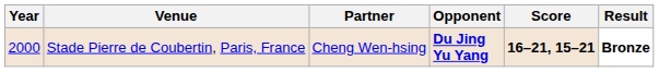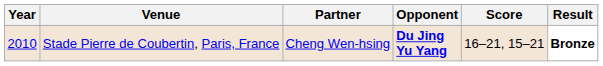 <table class="sortable wikitable" style="font-size:90%;">
 <tr>
 <th>Year</th>
 <th>Venue</th>
 <th>Partner</th>
 <th>Opponent</th>
 <th>Score</th>
 <th>Result</th>
 </tr>
 <tr style="background:#F3E6D7">
-<td align="center"><a href='#'>2000</a></td>
+<td align="center"><a href='#'>2010</a></td>
 <td align="left"><a href='#'>Stade Pierre de Coubertin</a>, <a href='#'>Paris, France</a></td>
 <td align="left"> <a href='#'>Cheng Wen-hsing</a></td>
 <td align="left"><strong> <a href='#'>Du Jing</a> <br>  <a href='#'>Yu Yang</a></strong></td>
-<td align="left"><strong>16–21, 15–21</strong></td>
+<td align="left">16–21, 15–21</td>
 <td style="text-align:left; background:white"> <strong>Bronze</strong></td>
 </tr>
 </table>
